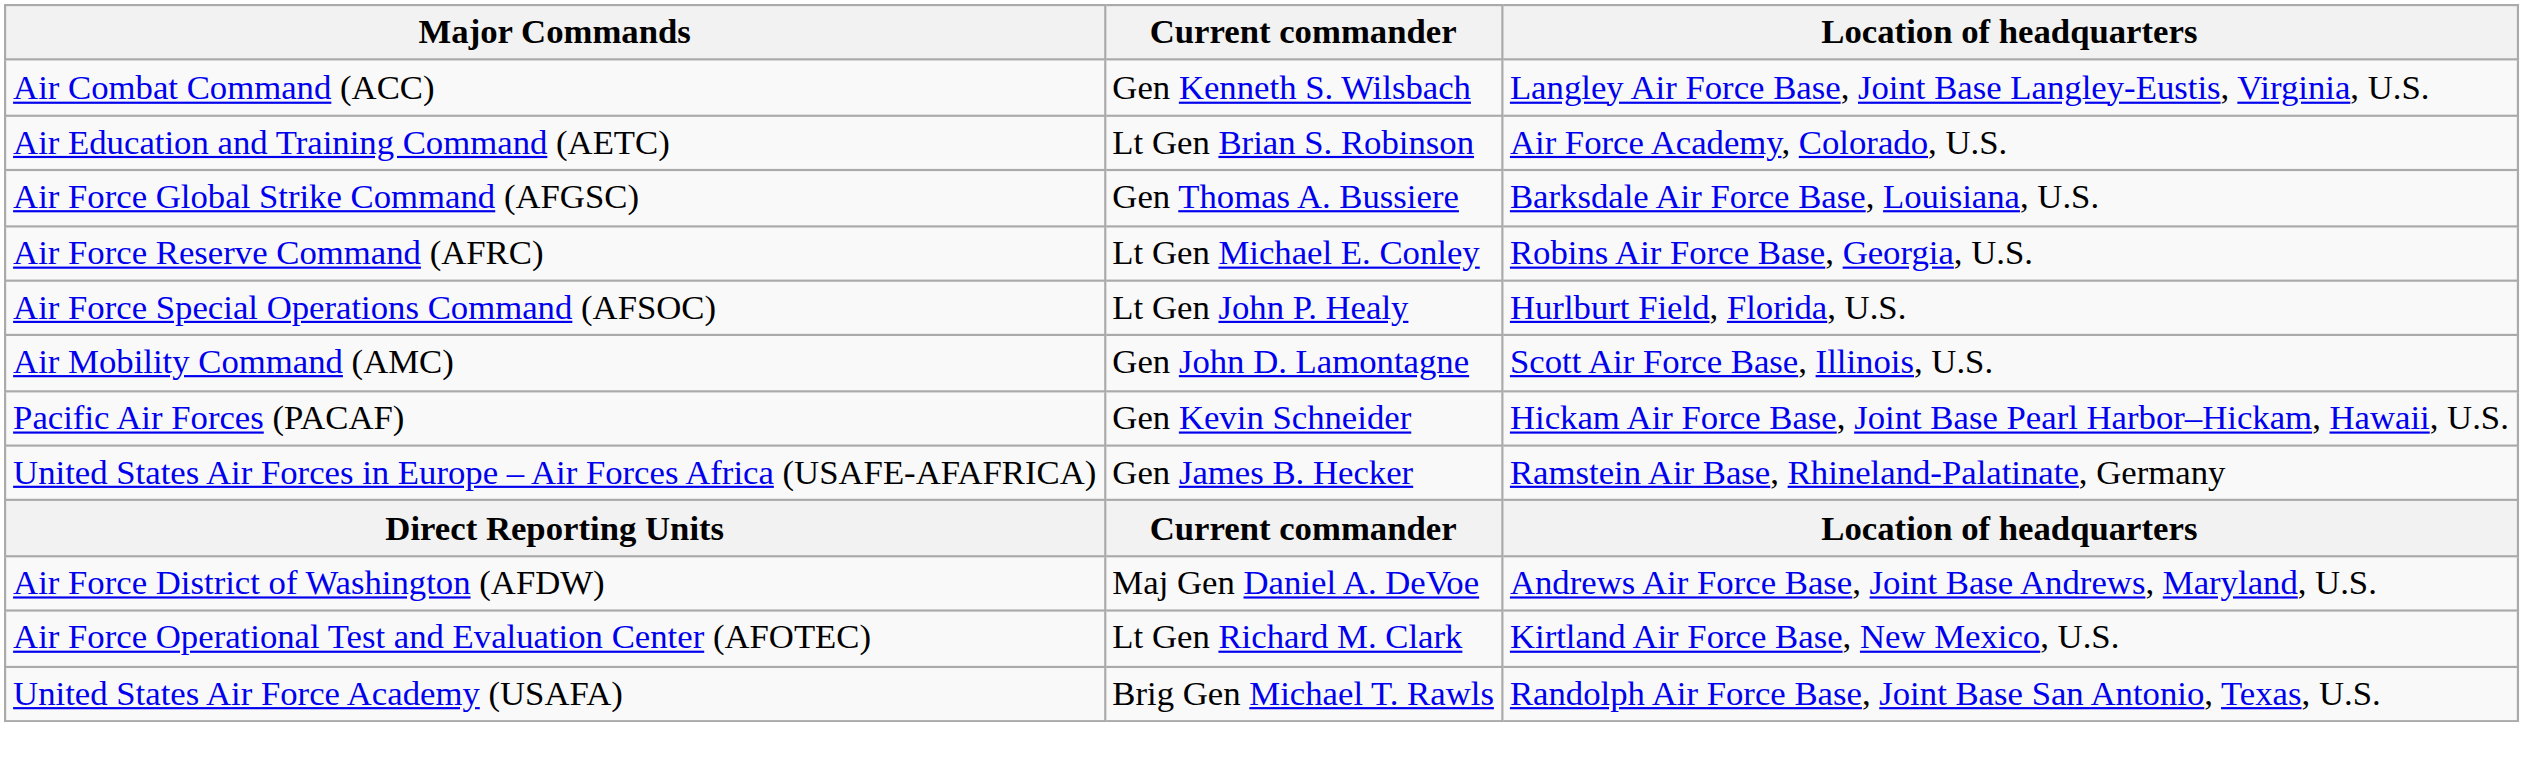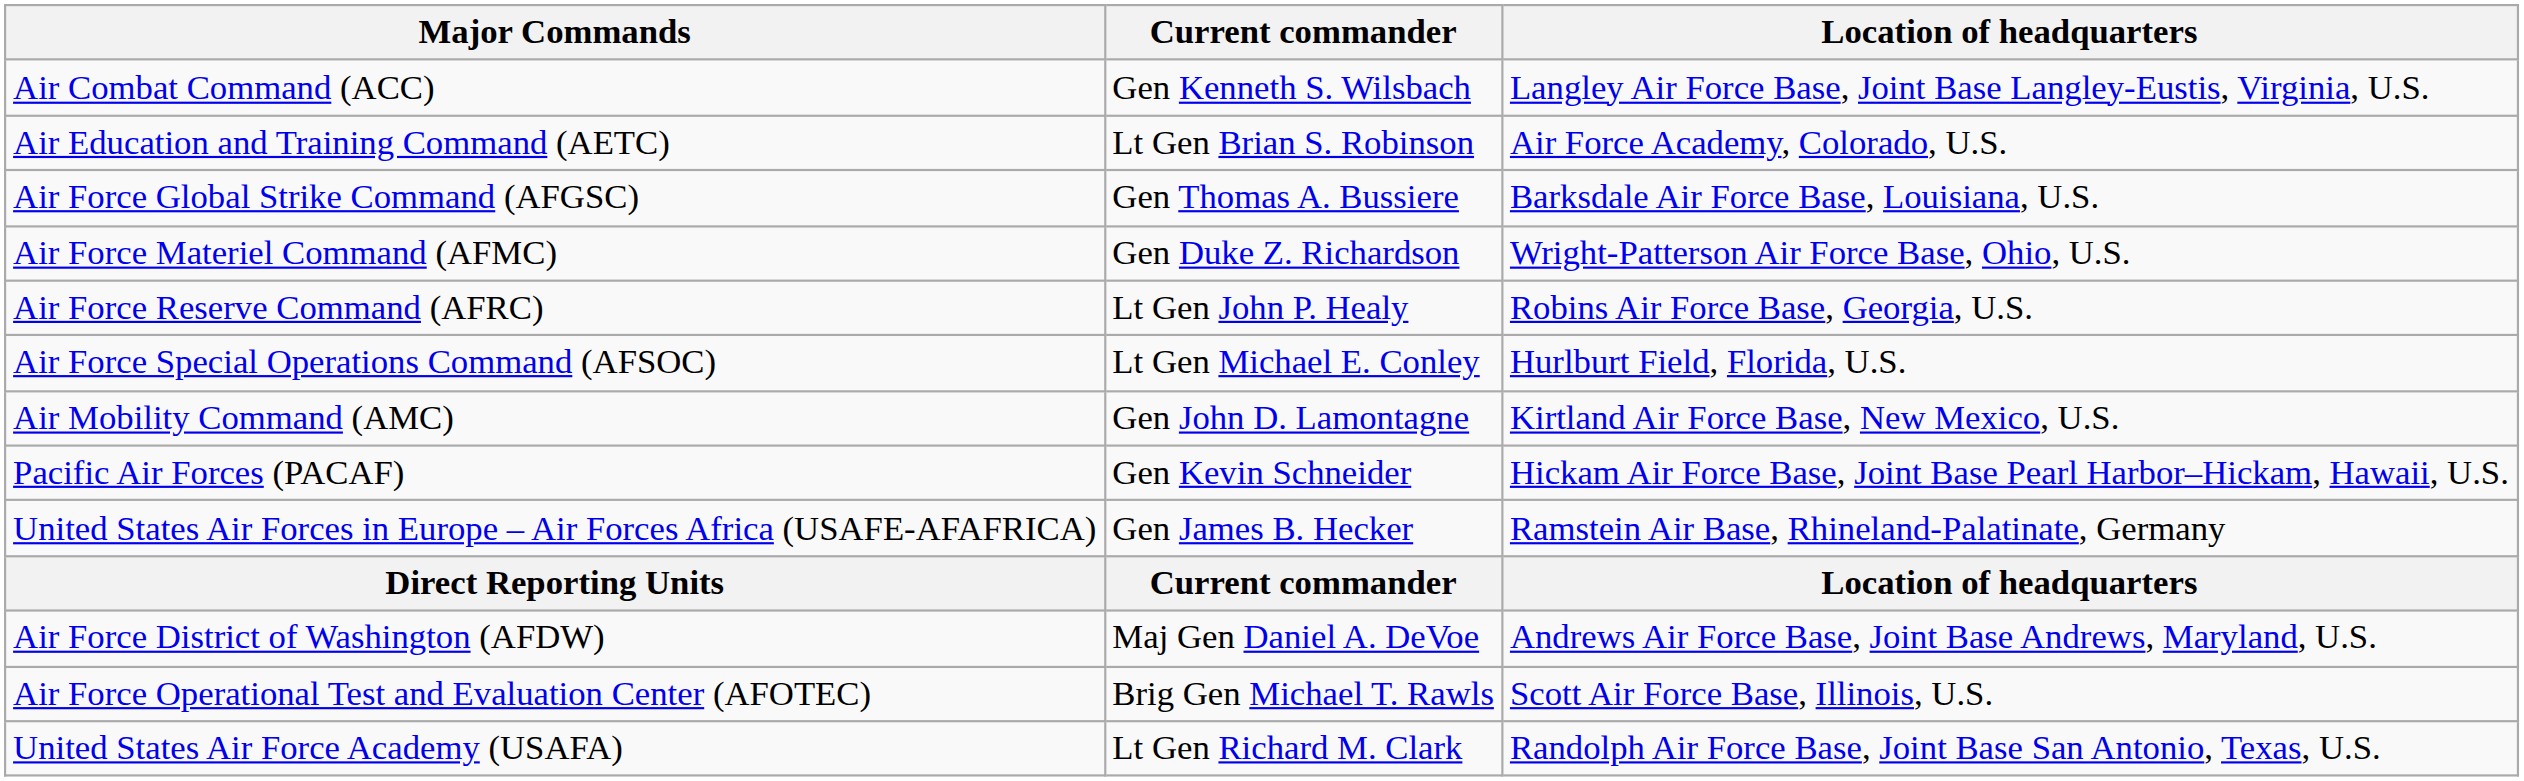 <table class="wikitable">
 <tr>
 <th>Major Commands</th>
 <th>Current commander</th>
 <th>Location of headquarters</th>
 </tr>
 <tr>
 <td> <a href='#'>Air Combat Command</a> (ACC)</td>
 <td>Gen <a href='#'>Kenneth S. Wilsbach</a></td>
 <td><a href='#'>Langley Air Force Base</a>, <a href='#'>Joint Base Langley-Eustis</a>, <a href='#'>Virginia</a>, U.S.</td>
 </tr>
 <tr>
 <td> <a href='#'>Air Education and Training Command</a> (AETC)</td>
 <td>Lt Gen <a href='#'>Brian S. Robinson</a></td>
 <td><a href='#'>Air Force Academy</a>, <a href='#'>Colorado</a>, U.S.</td>
 </tr>
 <tr>
 <td> <a href='#'>Air Force Global Strike Command</a> (AFGSC)</td>
 <td>Gen <a href='#'>Thomas A. Bussiere</a></td>
 <td><a href='#'>Barksdale Air Force Base</a>, <a href='#'>Louisiana</a>, U.S.</td>
 </tr>
 <tr>
+<td> <a href='#'>Air Force Materiel Command</a> (AFMC)</td>
+<td>Gen <a href='#'>Duke Z. Richardson</a></td>
+<td><a href='#'>Wright-Patterson Air Force Base</a>, <a href='#'>Ohio</a>, U.S.</td>
+</tr>
+<tr>
 <td> <a href='#'>Air Force Reserve Command</a> (AFRC)</td>
-<td>Lt Gen <a href='#'>Michael E. Conley</a></td>
+<td>Lt Gen <a href='#'>John P. Healy</a></td>
 <td><a href='#'>Robins Air Force Base</a>, <a href='#'>Georgia</a>, U.S.</td>
 </tr>
 <tr>
 <td> <a href='#'>Air Force Special Operations Command</a> (AFSOC)</td>
-<td>Lt Gen <a href='#'>John P. Healy</a></td>
+<td>Lt Gen <a href='#'>Michael E. Conley</a></td>
 <td><a href='#'>Hurlburt Field</a>, <a href='#'>Florida</a>, U.S.</td>
 </tr>
 <tr>
 <td> <a href='#'>Air Mobility Command</a> (AMC)</td>
 <td>Gen <a href='#'>John D. Lamontagne</a></td>
-<td><a href='#'>Scott Air Force Base</a>, <a href='#'>Illinois</a>, U.S.</td>
+<td><a href='#'>Kirtland Air Force Base</a>, <a href='#'>New Mexico</a>, U.S.</td>
 </tr>
 <tr>
 <td> <a href='#'>Pacific Air Forces</a> (PACAF)</td>
 <td>Gen <a href='#'>Kevin Schneider</a></td>
 <td><a href='#'>Hickam Air Force Base</a>, <a href='#'>Joint Base Pearl Harbor–Hickam</a>, <a href='#'>Hawaii</a>, U.S.</td>
 </tr>
 <tr>
 <td>  <a href='#'>United States Air Forces in Europe – Air Forces Africa</a> (USAFE-AFAFRICA)</td>
 <td>Gen <a href='#'>James B. Hecker</a></td>
 <td><a href='#'>Ramstein Air Base</a>, <a href='#'>Rhineland-Palatinate</a>, Germany</td>
 </tr>
 <tr>
 <th>Direct Reporting Units</th>
 <th>Current commander</th>
 <th>Location of headquarters</th>
 </tr>
 <tr>
 <td> <a href='#'>Air Force District of Washington</a> (AFDW)</td>
 <td>Maj Gen <a href='#'>Daniel A. DeVoe</a></td>
 <td><a href='#'>Andrews Air Force Base</a>, <a href='#'>Joint Base Andrews</a>, <a href='#'>Maryland</a>, U.S.</td>
 </tr>
 <tr>
 <td> <a href='#'>Air Force Operational Test and Evaluation Center</a> (AFOTEC)</td>
-<td>Lt Gen <a href='#'>Richard M. Clark</a></td>
-<td><a href='#'>Kirtland Air Force Base</a>, <a href='#'>New Mexico</a>, U.S.</td>
+<td>Brig Gen <a href='#'>Michael T. Rawls</a></td>
+<td><a href='#'>Scott Air Force Base</a>, <a href='#'>Illinois</a>, U.S.</td>
 </tr>
 <tr>
 <td> <a href='#'>United States Air Force Academy</a> (USAFA)</td>
-<td>Brig Gen <a href='#'>Michael T. Rawls</a></td>
+<td>Lt Gen <a href='#'>Richard M. Clark</a></td>
 <td><a href='#'>Randolph Air Force Base</a>, <a href='#'>Joint Base San Antonio</a>, <a href='#'>Texas</a>, U.S.</td>
 </tr>
 </table>
